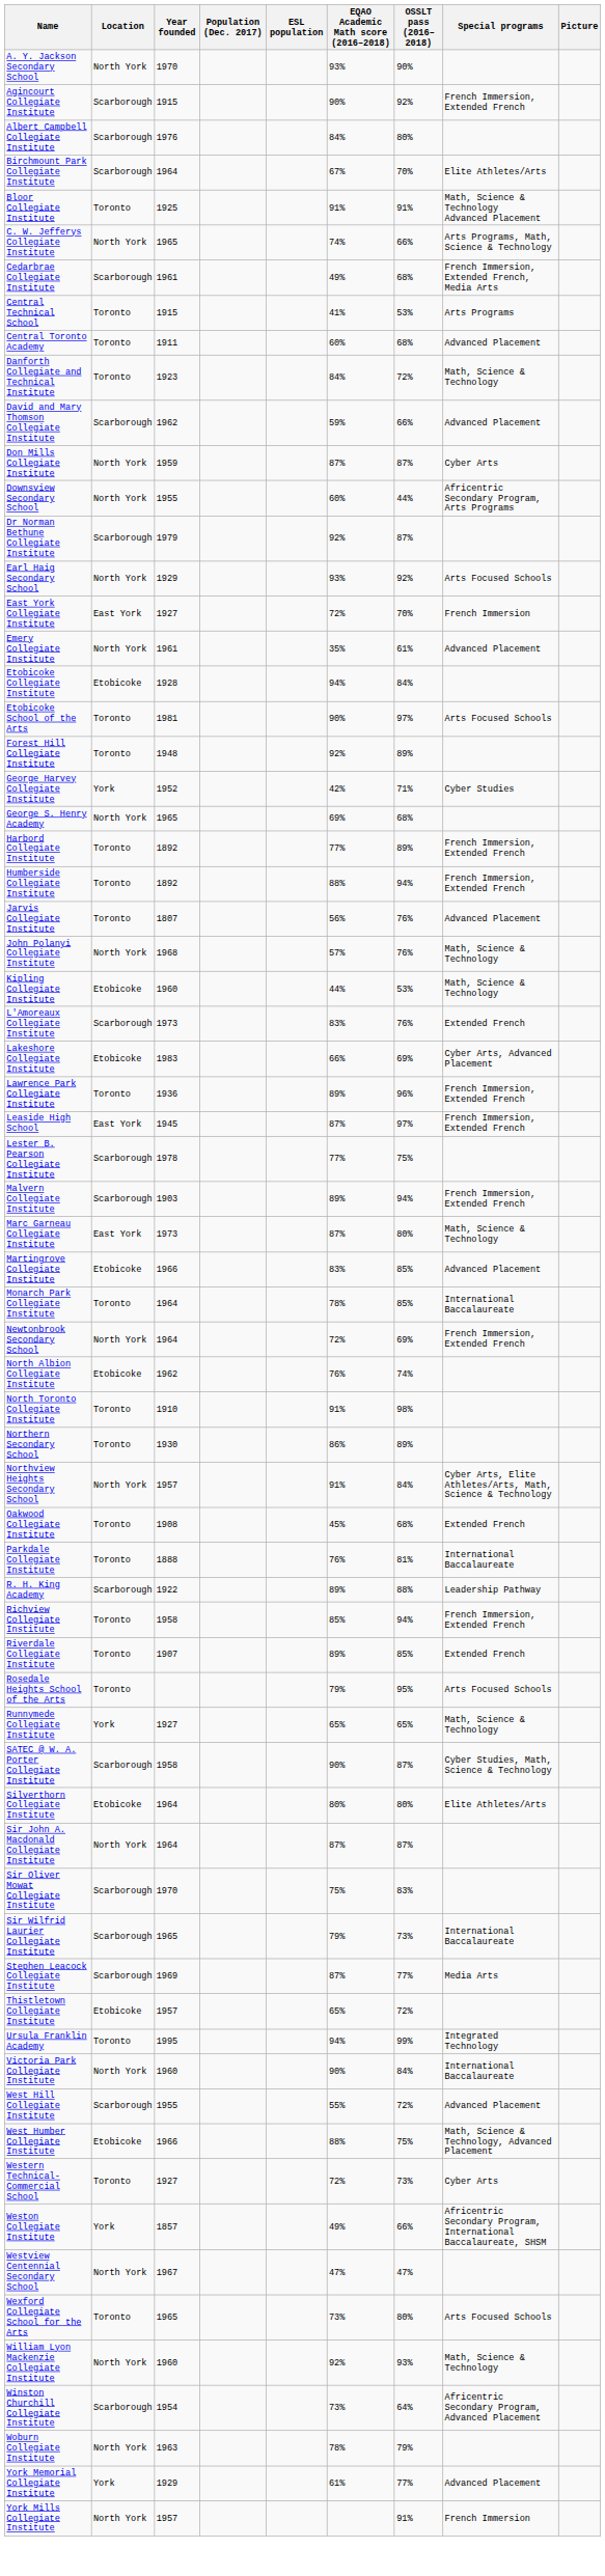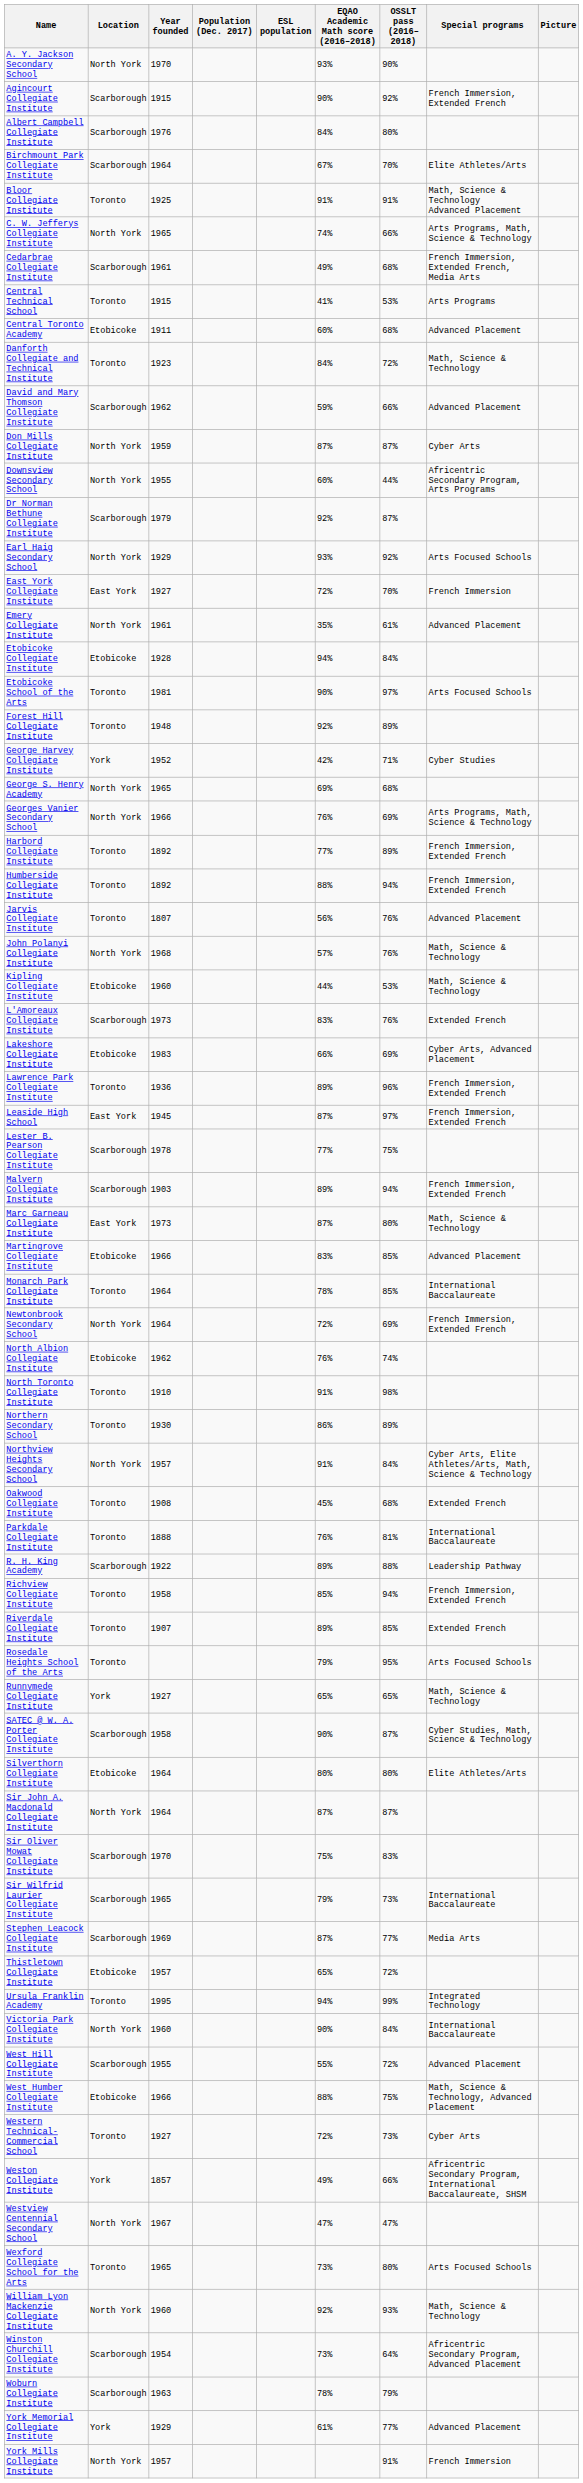 <table class="wikitable sortable">
 <tr>
 <th scope="col">Name</th>
 <th scope="col">Location</th>
 <th>Year founded</th>
 <th scope="col">Population (Dec. 2017)</th>
 <th scope="col">ESL population</th>
 <th scope="col">EQAO Academic Math score (2016–2018)</th>
 <th scope="col">OSSLT pass (2016–2018)</th>
 <th scope="col">Special programs</th>
 <th>Picture</th>
 </tr>
 <tr>
 <td><a href='#'>A. Y. Jackson Secondary School</a></td>
 <td>North York</td>
 <td>1970</td>
 <td></td>
 <td></td>
 <td>93% </td>
 <td>90% </td>
 <td></td>
 <td></td>
 </tr>
 <tr>
 <td><a href='#'>Agincourt Collegiate Institute</a></td>
 <td>Scarborough</td>
 <td>1915</td>
 <td></td>
 <td></td>
 <td>90% </td>
 <td>92% </td>
 <td>French Immersion, Extended French</td>
 <td></td>
 </tr>
 <tr>
 <td><a href='#'>Albert Campbell Collegiate Institute</a></td>
 <td>Scarborough</td>
 <td>1976</td>
 <td></td>
 <td></td>
 <td>84% </td>
 <td>80% </td>
 <td></td>
 <td></td>
 </tr>
 <tr>
 <td><a href='#'>Birchmount Park Collegiate Institute</a></td>
 <td>Scarborough</td>
 <td>1964</td>
 <td></td>
 <td></td>
 <td>67% </td>
 <td>70% </td>
 <td>Elite Athletes/Arts</td>
 <td></td>
 </tr>
 <tr>
 <td><a href='#'>Bloor Collegiate Institute</a></td>
 <td>Toronto</td>
 <td>1925</td>
 <td></td>
 <td></td>
 <td>91% </td>
 <td>91% </td>
 <td>Math, Science & Technology<br>Advanced Placement</td>
 <td></td>
 </tr>
 <tr>
 <td><a href='#'>C. W. Jefferys Collegiate Institute</a></td>
 <td>North York</td>
 <td>1965</td>
 <td></td>
 <td></td>
 <td>74% </td>
 <td>66% </td>
 <td>Arts Programs, Math, Science & Technology</td>
 <td></td>
 </tr>
 <tr>
 <td><a href='#'>Cedarbrae Collegiate Institute</a></td>
 <td>Scarborough</td>
 <td>1961</td>
 <td></td>
 <td></td>
 <td>49% </td>
 <td>68% </td>
 <td>French Immersion, Extended French, Media Arts</td>
 <td></td>
 </tr>
 <tr>
 <td><a href='#'>Central Technical School</a></td>
 <td>Toronto</td>
 <td>1915</td>
 <td></td>
 <td></td>
 <td>41% </td>
 <td>53% </td>
 <td>Arts Programs</td>
 <td></td>
 </tr>
 <tr>
 <td><a href='#'>Central Toronto Academy</a></td>
-<td>Toronto</td>
+<td>Etobicoke</td>
 <td>1911</td>
 <td></td>
 <td></td>
 <td>60% </td>
 <td>68% </td>
 <td>Advanced Placement</td>
 <td></td>
 </tr>
 <tr>
 <td><a href='#'>Danforth Collegiate and Technical Institute</a></td>
 <td>Toronto</td>
 <td>1923</td>
 <td></td>
 <td></td>
 <td>84% </td>
 <td>72% </td>
 <td>Math, Science & Technology</td>
 <td></td>
 </tr>
 <tr>
 <td><a href='#'>David and Mary Thomson Collegiate Institute</a></td>
 <td>Scarborough</td>
 <td>1962</td>
 <td></td>
 <td></td>
 <td>59% </td>
 <td>66% </td>
 <td>Advanced Placement</td>
 <td></td>
 </tr>
 <tr>
 <td><a href='#'>Don Mills Collegiate Institute</a></td>
 <td>North York</td>
 <td>1959</td>
 <td></td>
 <td></td>
 <td>87% </td>
 <td>87% </td>
 <td>Cyber Arts</td>
 <td></td>
 </tr>
 <tr>
 <td><a href='#'>Downsview Secondary School</a></td>
 <td>North York</td>
 <td>1955</td>
 <td></td>
 <td></td>
 <td>60% </td>
 <td>44% </td>
 <td>Africentric Secondary Program, Arts Programs</td>
 <td></td>
 </tr>
 <tr>
 <td><a href='#'>Dr Norman Bethune Collegiate Institute</a></td>
 <td>Scarborough</td>
 <td>1979</td>
 <td></td>
 <td></td>
 <td>92% </td>
 <td>87% </td>
 <td></td>
 <td></td>
 </tr>
 <tr>
 <td><a href='#'>Earl Haig Secondary School</a></td>
 <td>North York</td>
 <td>1929</td>
 <td></td>
 <td></td>
 <td>93% </td>
 <td>92% </td>
 <td>Arts Focused Schools</td>
 <td></td>
 </tr>
 <tr>
 <td><a href='#'>East York Collegiate Institute</a></td>
 <td>East York</td>
 <td>1927</td>
 <td></td>
 <td></td>
 <td>72% </td>
 <td>70% </td>
 <td>French Immersion</td>
 <td></td>
 </tr>
 <tr>
 <td><a href='#'>Emery Collegiate Institute</a></td>
 <td>North York</td>
 <td>1961</td>
 <td></td>
 <td></td>
 <td>35% </td>
 <td>61% </td>
 <td>Advanced Placement</td>
 <td></td>
 </tr>
 <tr>
 <td><a href='#'>Etobicoke Collegiate Institute</a></td>
 <td>Etobicoke</td>
 <td>1928</td>
 <td></td>
 <td></td>
 <td>94% </td>
 <td>84% </td>
 <td></td>
 <td></td>
 </tr>
 <tr>
 <td><a href='#'>Etobicoke School of the Arts</a></td>
 <td>Toronto</td>
 <td>1981</td>
 <td></td>
 <td></td>
 <td>90% </td>
 <td>97% </td>
 <td>Arts Focused Schools</td>
 <td></td>
 </tr>
 <tr>
 <td><a href='#'>Forest Hill Collegiate Institute</a></td>
 <td>Toronto</td>
 <td>1948</td>
 <td></td>
 <td></td>
 <td>92% </td>
 <td>89% </td>
 <td></td>
 <td></td>
 </tr>
 <tr>
 <td><a href='#'>George Harvey Collegiate Institute</a></td>
 <td>York</td>
 <td>1952</td>
 <td></td>
 <td></td>
 <td>42% </td>
 <td>71% </td>
 <td>Cyber Studies</td>
 <td></td>
 </tr>
 <tr>
 <td><a href='#'>George S. Henry Academy</a></td>
 <td>North York</td>
 <td>1965</td>
 <td></td>
 <td></td>
 <td>69% </td>
 <td>68% </td>
 <td></td>
+<td></td>
+</tr>
+<tr>
+<td><a href='#'>Georges Vanier Secondary School</a></td>
+<td>North York</td>
+<td>1966</td>
+<td></td>
+<td></td>
+<td>76% </td>
+<td>69% </td>
+<td>Arts Programs, Math, Science & Technology</td>
 <td></td>
 </tr>
 <tr>
 <td><a href='#'>Harbord Collegiate Institute</a></td>
 <td>Toronto</td>
 <td>1892</td>
 <td></td>
 <td></td>
 <td>77% </td>
 <td>89% </td>
 <td>French Immersion, Extended French</td>
 <td></td>
 </tr>
 <tr>
 <td><a href='#'>Humberside Collegiate Institute</a></td>
 <td>Toronto</td>
 <td>1892</td>
 <td></td>
 <td></td>
 <td>88% </td>
 <td>94% </td>
 <td>French Immersion, Extended French</td>
 <td></td>
 </tr>
 <tr>
 <td><a href='#'>Jarvis Collegiate Institute</a></td>
 <td>Toronto</td>
 <td>1807</td>
 <td></td>
 <td></td>
 <td>56% </td>
 <td>76% </td>
 <td>Advanced Placement</td>
 <td></td>
 </tr>
 <tr>
 <td><a href='#'>John Polanyi Collegiate Institute</a></td>
 <td>North York</td>
 <td>1968</td>
 <td></td>
 <td></td>
 <td>57% </td>
 <td>76% </td>
 <td>Math, Science & Technology</td>
 <td></td>
 </tr>
 <tr>
 <td><a href='#'>Kipling Collegiate Institute</a></td>
 <td>Etobicoke</td>
 <td>1960</td>
 <td></td>
 <td></td>
 <td>44% </td>
 <td>53% </td>
 <td>Math, Science & Technology</td>
 <td></td>
 </tr>
 <tr>
 <td><a href='#'>L'Amoreaux Collegiate Institute</a></td>
 <td>Scarborough</td>
 <td>1973</td>
 <td></td>
 <td></td>
 <td>83% </td>
 <td>76% </td>
 <td>Extended French</td>
 <td></td>
 </tr>
 <tr>
 <td><a href='#'>Lakeshore Collegiate Institute</a></td>
 <td>Etobicoke</td>
 <td>1983</td>
 <td></td>
 <td></td>
 <td>66% </td>
 <td>69% </td>
 <td>Cyber Arts, Advanced Placement</td>
 <td></td>
 </tr>
 <tr>
 <td><a href='#'>Lawrence Park Collegiate Institute</a></td>
 <td>Toronto</td>
 <td>1936</td>
 <td></td>
 <td></td>
 <td>89% </td>
 <td>96% </td>
 <td>French Immersion, Extended French</td>
 <td></td>
 </tr>
 <tr>
 <td><a href='#'>Leaside High School</a></td>
 <td>East York</td>
 <td>1945</td>
 <td></td>
 <td></td>
 <td>87% </td>
 <td>97% </td>
 <td>French Immersion, Extended French</td>
 <td></td>
 </tr>
 <tr>
 <td><a href='#'>Lester B. Pearson Collegiate Institute</a></td>
 <td>Scarborough</td>
 <td>1978</td>
 <td></td>
 <td></td>
 <td>77% </td>
 <td>75% </td>
 <td></td>
 <td></td>
 </tr>
 <tr>
 <td><a href='#'>Malvern Collegiate Institute</a></td>
 <td>Scarborough</td>
 <td>1903</td>
 <td></td>
 <td></td>
 <td>89% </td>
 <td>94% </td>
 <td>French Immersion, Extended French</td>
 <td></td>
 </tr>
 <tr>
 <td><a href='#'>Marc Garneau Collegiate Institute</a></td>
 <td>East York</td>
 <td>1973</td>
 <td></td>
 <td></td>
 <td>87% </td>
 <td>80% </td>
 <td>Math, Science & Technology</td>
 <td></td>
 </tr>
 <tr>
 <td><a href='#'>Martingrove Collegiate Institute</a></td>
 <td>Etobicoke</td>
 <td>1966</td>
 <td></td>
 <td></td>
 <td>83% </td>
 <td>85% </td>
 <td>Advanced Placement</td>
 <td></td>
 </tr>
 <tr>
 <td><a href='#'>Monarch Park Collegiate Institute</a></td>
 <td>Toronto</td>
 <td>1964</td>
 <td></td>
 <td></td>
 <td>78% </td>
 <td>85% </td>
 <td>International Baccalaureate</td>
 <td></td>
 </tr>
 <tr>
 <td><a href='#'>Newtonbrook Secondary School</a></td>
 <td>North York</td>
 <td>1964</td>
 <td></td>
 <td></td>
 <td>72% </td>
 <td>69% </td>
 <td>French Immersion, Extended French</td>
 <td></td>
 </tr>
 <tr>
 <td><a href='#'>North Albion Collegiate Institute</a></td>
 <td>Etobicoke</td>
 <td>1962</td>
 <td></td>
 <td></td>
 <td>76% </td>
 <td>74% </td>
 <td></td>
 <td></td>
 </tr>
 <tr>
 <td><a href='#'>North Toronto Collegiate Institute</a></td>
 <td>Toronto</td>
 <td>1910</td>
 <td></td>
 <td></td>
 <td>91% </td>
 <td>98% </td>
 <td></td>
 <td></td>
 </tr>
 <tr>
 <td><a href='#'>Northern Secondary School</a></td>
 <td>Toronto</td>
 <td>1930</td>
 <td></td>
 <td></td>
 <td>86% </td>
 <td>89% </td>
 <td></td>
 <td></td>
 </tr>
 <tr>
 <td><a href='#'>Northview Heights Secondary School</a></td>
 <td>North York</td>
 <td>1957</td>
 <td></td>
 <td></td>
 <td>91% </td>
 <td>84% </td>
 <td>Cyber Arts, Elite Athletes/Arts, Math, Science & Technology</td>
 <td></td>
 </tr>
 <tr>
 <td><a href='#'>Oakwood Collegiate Institute</a></td>
 <td>Toronto</td>
 <td>1908</td>
 <td></td>
 <td></td>
 <td>45% </td>
 <td>68% </td>
 <td>Extended French</td>
 <td></td>
 </tr>
 <tr>
 <td><a href='#'>Parkdale Collegiate Institute</a></td>
 <td>Toronto</td>
 <td>1888</td>
 <td></td>
 <td></td>
 <td>76% </td>
 <td>81% </td>
 <td>International Baccalaureate</td>
 <td></td>
 </tr>
 <tr>
 <td><a href='#'>R. H. King Academy</a></td>
 <td>Scarborough</td>
 <td>1922</td>
 <td></td>
 <td></td>
 <td>89% </td>
 <td>88% </td>
 <td>Leadership Pathway</td>
 <td></td>
 </tr>
 <tr>
 <td><a href='#'>Richview Collegiate Institute</a></td>
 <td>Toronto</td>
 <td>1958</td>
 <td></td>
 <td></td>
 <td>85% </td>
 <td>94% </td>
 <td>French Immersion, Extended French</td>
 <td></td>
 </tr>
 <tr>
 <td><a href='#'>Riverdale Collegiate Institute</a></td>
 <td>Toronto</td>
 <td>1907</td>
 <td></td>
 <td></td>
 <td>89% </td>
 <td>85% </td>
 <td>Extended French</td>
 <td></td>
 </tr>
 <tr>
 <td><a href='#'>Rosedale Heights School of the Arts</a></td>
 <td>Toronto</td>
 <td></td>
 <td></td>
 <td></td>
 <td>79% </td>
 <td>95% </td>
 <td>Arts Focused Schools</td>
 <td></td>
 </tr>
 <tr>
 <td><a href='#'>Runnymede Collegiate Institute</a></td>
 <td>York</td>
 <td>1927</td>
 <td></td>
 <td></td>
 <td>65% </td>
 <td>65% </td>
 <td>Math, Science & Technology</td>
 <td></td>
 </tr>
 <tr>
 <td><a href='#'>SATEC @ W. A. Porter Collegiate Institute</a></td>
 <td>Scarborough</td>
 <td>1958</td>
 <td></td>
 <td></td>
 <td>90% </td>
 <td>87% </td>
 <td>Cyber Studies, Math, Science & Technology</td>
 <td></td>
 </tr>
 <tr>
 <td><a href='#'>Silverthorn Collegiate Institute</a></td>
 <td>Etobicoke</td>
 <td>1964</td>
 <td></td>
 <td></td>
 <td>80% </td>
 <td>80% </td>
 <td>Elite Athletes/Arts</td>
 <td></td>
 </tr>
 <tr>
 <td><a href='#'>Sir John A. Macdonald Collegiate Institute</a></td>
 <td>North York</td>
 <td>1964</td>
 <td></td>
 <td></td>
 <td>87% </td>
 <td>87% </td>
 <td></td>
 <td></td>
 </tr>
 <tr>
 <td><a href='#'>Sir Oliver Mowat Collegiate Institute</a></td>
 <td>Scarborough</td>
 <td>1970</td>
 <td></td>
 <td></td>
 <td>75% </td>
 <td>83% </td>
 <td></td>
 <td></td>
 </tr>
 <tr>
 <td><a href='#'>Sir Wilfrid Laurier Collegiate Institute</a></td>
 <td>Scarborough</td>
 <td>1965</td>
 <td></td>
 <td></td>
 <td>79% </td>
 <td>73% </td>
 <td>International Baccalaureate</td>
 <td></td>
 </tr>
 <tr>
 <td><a href='#'>Stephen Leacock Collegiate Institute</a></td>
 <td>Scarborough</td>
 <td>1969</td>
 <td></td>
 <td></td>
 <td>87% </td>
 <td>77% </td>
 <td>Media Arts</td>
 <td></td>
 </tr>
 <tr>
 <td><a href='#'>Thistletown Collegiate Institute</a></td>
 <td>Etobicoke</td>
 <td>1957</td>
 <td></td>
 <td></td>
 <td>65% </td>
 <td>72% </td>
 <td></td>
 <td></td>
 </tr>
 <tr>
 <td><a href='#'>Ursula Franklin Academy</a></td>
 <td>Toronto</td>
 <td>1995</td>
 <td></td>
 <td></td>
 <td>94% </td>
 <td>99% </td>
 <td>Integrated Technology</td>
 <td></td>
 </tr>
 <tr>
 <td><a href='#'>Victoria Park Collegiate Institute</a></td>
 <td>North York</td>
 <td>1960</td>
 <td></td>
 <td></td>
 <td>90% </td>
 <td>84% </td>
 <td>International Baccalaureate</td>
 <td></td>
 </tr>
 <tr>
 <td><a href='#'>West Hill Collegiate Institute</a></td>
 <td>Scarborough</td>
 <td>1955</td>
 <td></td>
 <td></td>
 <td>55% </td>
 <td>72% </td>
 <td>Advanced Placement</td>
 <td></td>
 </tr>
 <tr>
 <td><a href='#'>West Humber Collegiate Institute</a></td>
 <td>Etobicoke</td>
 <td>1966</td>
 <td></td>
 <td></td>
 <td>88% </td>
 <td>75% </td>
 <td>Math, Science & Technology, Advanced Placement</td>
 <td></td>
 </tr>
 <tr>
 <td><a href='#'>Western Technical-Commercial School</a></td>
 <td>Toronto</td>
 <td>1927</td>
 <td></td>
 <td></td>
 <td>72% </td>
 <td>73% </td>
 <td>Cyber Arts</td>
 <td></td>
 </tr>
 <tr>
 <td><a href='#'>Weston Collegiate Institute</a></td>
 <td>York</td>
 <td>1857</td>
 <td></td>
 <td></td>
 <td>49% </td>
 <td>66% </td>
 <td>Africentric Secondary Program, International Baccalaureate, SHSM</td>
 <td></td>
 </tr>
 <tr>
 <td><a href='#'>Westview Centennial Secondary School</a></td>
 <td>North York</td>
 <td>1967</td>
 <td></td>
 <td></td>
 <td>47% </td>
 <td>47% </td>
 <td></td>
 <td></td>
 </tr>
 <tr>
 <td><a href='#'>Wexford Collegiate School for the Arts</a></td>
 <td>Toronto</td>
 <td>1965</td>
 <td></td>
 <td></td>
 <td>73% </td>
 <td>80% </td>
 <td>Arts Focused Schools</td>
 <td></td>
 </tr>
 <tr>
 <td><a href='#'>William Lyon Mackenzie Collegiate Institute</a></td>
 <td>North York</td>
 <td>1960</td>
 <td></td>
 <td></td>
 <td>92% </td>
 <td>93% </td>
 <td>Math, Science & Technology</td>
 <td></td>
 </tr>
 <tr>
 <td><a href='#'>Winston Churchill Collegiate Institute</a></td>
 <td>Scarborough</td>
 <td>1954</td>
 <td></td>
 <td></td>
 <td>73% </td>
 <td>64% </td>
 <td>Africentric Secondary Program, Advanced Placement</td>
 <td></td>
 </tr>
 <tr>
 <td><a href='#'>Woburn Collegiate Institute</a></td>
-<td>North York</td>
+<td>Scarborough</td>
 <td>1963</td>
 <td></td>
 <td></td>
 <td>78% </td>
 <td>79% </td>
 <td></td>
 <td></td>
 </tr>
 <tr>
 <td><a href='#'>York Memorial Collegiate Institute</a></td>
 <td>York</td>
 <td>1929</td>
 <td></td>
 <td></td>
 <td>61% </td>
 <td>77% </td>
 <td>Advanced Placement</td>
 <td></td>
 </tr>
 <tr>
 <td><a href='#'>York Mills Collegiate Institute</a></td>
 <td>North York</td>
 <td>1957</td>
 <td></td>
 <td></td>
 <td></td>
 <td>91% </td>
 <td>French Immersion</td>
 <td></td>
 </tr>
 </table>
